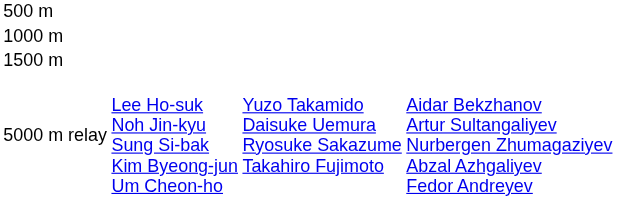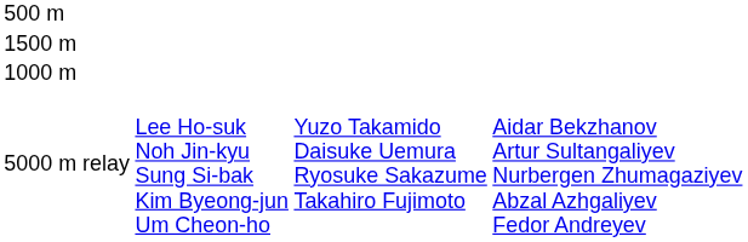 <table>
 <tr>
 <td>500 m<br></td>
+<td></td>
+<td></td>
+<td></td>
+</tr>
+<tr>
+<td>1500 m<br></td>
 <td></td>
 <td></td>
 <td></td>
 </tr>
 <tr>
 <td>1000 m<br></td>
 <td></td>
 <td></td>
 <td></td>
 </tr>
 <tr>
-<td>1500 m<br></td>
-<td></td>
-<td></td>
-<td></td>
-</tr>
-<tr>
 <td>5000 m relay<br></td>
 <td><br><a href='#'>Lee Ho-suk</a><br><a href='#'>Noh Jin-kyu</a><br><a href='#'>Sung Si-bak</a><br><a href='#'>Kim Byeong-jun</a><br><a href='#'>Um Cheon-ho</a></td>
 <td valign=top><br><a href='#'>Yuzo Takamido</a><br><a href='#'>Daisuke Uemura</a><br><a href='#'>Ryosuke Sakazume</a><br><a href='#'>Takahiro Fujimoto</a></td>
 <td><br><a href='#'>Aidar Bekzhanov</a><br><a href='#'>Artur Sultangaliyev</a><br><a href='#'>Nurbergen Zhumagaziyev</a><br><a href='#'>Abzal Azhgaliyev</a><br><a href='#'>Fedor Andreyev</a></td>
 </tr>
 </table>
